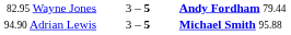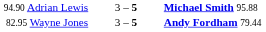 <table style="text-align:center">
 <tr>
 <th width=223></th>
 <th width=100></th>
 <th width=223></th>
 </tr>
 <tr>
+<td align=right><small><span>94.90</span></small> <a href='#'>Adrian Lewis</a> </td>
+<td>3 – <strong>5</strong></td>
+<td align=left> <strong><a href='#'>Michael Smith</a></strong> <small><span>95.88</span></small></td>
+</tr>
+<tr>
 <td align=right><small><span>82.95</span></small> <a href='#'>Wayne Jones</a> </td>
 <td>3 – <strong>5</strong></td>
 <td align=left> <strong><a href='#'>Andy Fordham</a></strong> <small><span>79.44</span></small></td>
 </tr>
-<tr>
-<td align=right><small><span>94.90</span></small> <a href='#'>Adrian Lewis</a> </td>
-<td>3 – <strong>5</strong></td>
-<td align=left> <strong><a href='#'>Michael Smith</a></strong> <small><span>95.88</span></small></td>
-</tr>
 </table>
